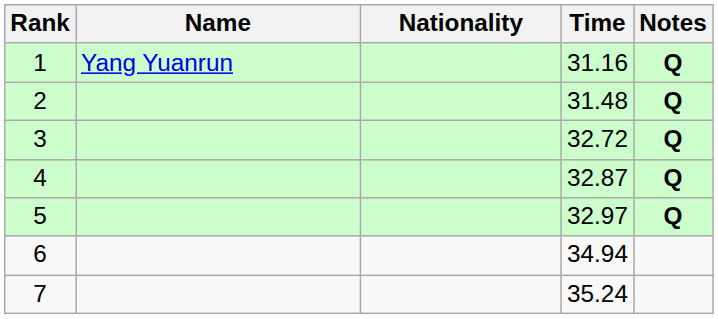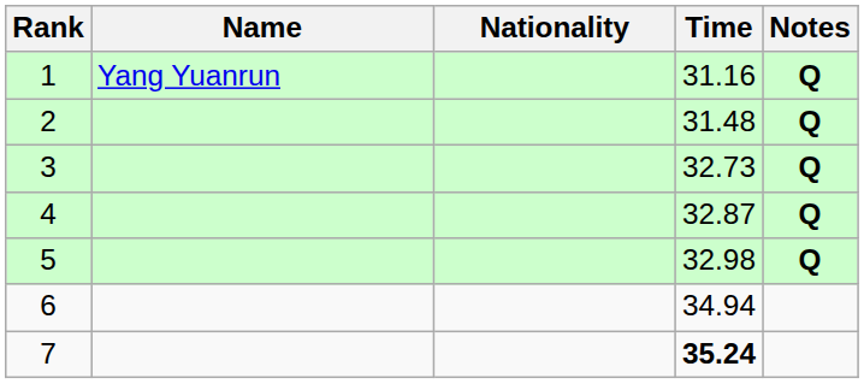 <table class="wikitable sortable" style="text-align:center">
 <tr>
 <th>Rank</th>
 <th style="width:180px">Name</th>
 <th style="width:125px">Nationality</th>
 <th>Time</th>
 <th>Notes</th>
 </tr>
 <tr style="background:#cfc;">
 <td>1</td>
 <td style="text-align:left;"><a href='#'>Yang Yuanrun</a></td>
 <td style="text-align:left;"></td>
 <td>31.16</td>
 <td><strong>Q</strong></td>
 </tr>
 <tr style="background:#cfc;">
 <td>2</td>
 <td style="text-align:left;"></td>
 <td style="text-align:left;"></td>
 <td>31.48</td>
 <td><strong>Q</strong></td>
 </tr>
 <tr style="background:#cfc;">
 <td>3</td>
 <td style="text-align:left;"></td>
 <td style="text-align:left;"></td>
-<td>32.72</td>
+<td>32.73</td>
 <td><strong>Q</strong></td>
 </tr>
 <tr style="background:#cfc;">
 <td>4</td>
 <td style="text-align:left;"></td>
 <td style="text-align:left;"></td>
 <td>32.87</td>
 <td><strong>Q</strong></td>
 </tr>
 <tr style="background:#cfc;">
 <td>5</td>
 <td style="text-align:left;"></td>
 <td style="text-align:left;"></td>
-<td>32.97</td>
+<td>32.98</td>
 <td><strong>Q</strong></td>
 </tr>
 <tr>
 <td>6</td>
 <td style="text-align:left;"></td>
 <td style="text-align:left;"></td>
 <td>34.94</td>
 <td></td>
 </tr>
 <tr>
 <td>7</td>
 <td style="text-align:left;"></td>
 <td style="text-align:left;"></td>
-<td>35.24</td>
+<td><strong>35.24</strong></td>
 <td></td>
 </tr>
 </table>
